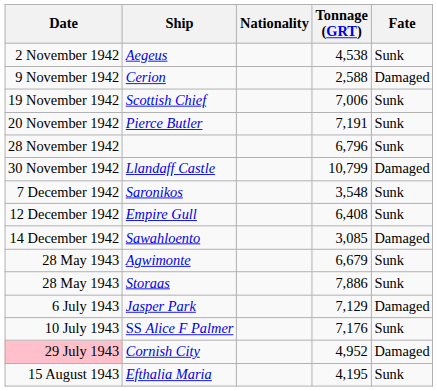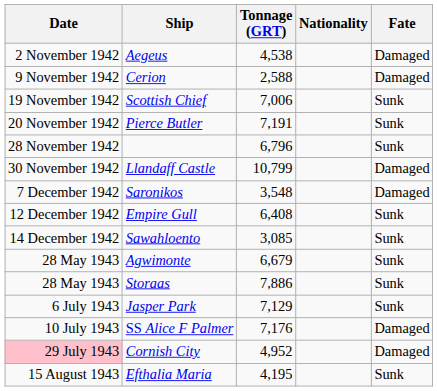 <table class="wikitable sortable" style="margin: 1em auto 1em auto;" style="margin: 1em auto 1em auto;">
 <tr>
 <th>Date</th>
 <th>Ship</th>
+<th>Tonnage<br>(<a href='#'>GRT</a>)</th>
 <th>Nationality</th>
-<th>Tonnage<br>(<a href='#'>GRT</a>)</th>
 <th>Fate</th>
 </tr>
 <tr>
 <td align="right">2 November 1942</td>
 <td align="left"><a href='#'><em>Aegeus</em></a></td>
+<td align="right">4,538</td>
 <td align="left"></td>
-<td align="right">4,538</td>
-<td align="left">Sunk</td>
+<td align="left">Damaged</td>
 </tr>
 <tr>
 <td align="right">9 November 1942</td>
 <td align="left"><a href='#'><em>Cerion</em></a></td>
+<td align="right">2,588</td>
 <td align="left"></td>
-<td align="right">2,588</td>
 <td align="left">Damaged</td>
 </tr>
 <tr>
 <td align="right">19 November 1942</td>
 <td align="left"><a href='#'><em>Scottish Chief</em></a></td>
+<td align="right">7,006</td>
 <td align="left"></td>
-<td align="right">7,006</td>
 <td align="left">Sunk</td>
 </tr>
 <tr>
 <td align="right">20 November 1942</td>
 <td align="left"><a href='#'><em>Pierce Butler</em></a></td>
+<td align="right">7,191</td>
 <td align="left"></td>
-<td align="right">7,191</td>
 <td align="left">Sunk</td>
 </tr>
 <tr>
 <td align="right">28 November 1942</td>
 <td align="left"></td>
+<td align="right">6,796</td>
 <td align="left"></td>
-<td align="right">6,796</td>
 <td align="left">Sunk</td>
 </tr>
 <tr>
 <td align="right">30 November 1942</td>
 <td align="left"><a href='#'><em>Llandaff Castle</em></a></td>
+<td align="right">10,799</td>
 <td align="left"></td>
-<td align="right">10,799</td>
 <td align="left">Damaged</td>
 </tr>
 <tr>
 <td align="right">7 December 1942</td>
 <td align="left"><a href='#'><em>Saronikos</em></a></td>
+<td align="right">3,548</td>
 <td align="left"></td>
-<td align="right">3,548</td>
-<td align="left">Sunk</td>
+<td align="left">Damaged</td>
 </tr>
 <tr>
 <td align="right">12 December 1942</td>
 <td align="left"><a href='#'><em>Empire Gull</em></a></td>
+<td align="right">6,408</td>
 <td align="left"></td>
-<td align="right">6,408</td>
 <td align="left">Sunk</td>
 </tr>
 <tr>
 <td align="right">14 December 1942</td>
 <td align="left"><a href='#'><em>Sawahloento</em></a></td>
+<td align="right">3,085</td>
 <td align="left"></td>
-<td align="right">3,085</td>
-<td align="left">Damaged</td>
+<td align="left">Sunk</td>
 </tr>
 <tr>
 <td align="right">28 May 1943</td>
 <td align="left"><a href='#'><em>Agwimonte</em></a></td>
+<td align="right">6,679</td>
 <td align="left"></td>
-<td align="right">6,679</td>
 <td align="left">Sunk</td>
 </tr>
 <tr>
 <td align="right">28 May 1943</td>
 <td align="left"><a href='#'><em>Storaas</em></a></td>
+<td align="right">7,886</td>
 <td align="left"></td>
-<td align="right">7,886</td>
 <td align="left">Sunk</td>
 </tr>
 <tr>
 <td align="right">6 July 1943</td>
 <td align="left"><a href='#'><em>Jasper Park</em></a></td>
+<td align="right">7,129</td>
 <td align="left"></td>
-<td align="right">7,129</td>
-<td align="left">Damaged</td>
+<td align="left">Sunk</td>
 </tr>
 <tr>
 <td align="right">10 July 1943</td>
 <td align="left"><a href='#'>SS <em>Alice F Palmer</em></a></td>
+<td align="right">7,176</td>
 <td align="left"></td>
-<td align="right">7,176</td>
-<td align="left">Sunk</td>
+<td align="left">Damaged</td>
 </tr>
 <tr>
 <td align="right" style="background: pink;">29 July 1943</td>
 <td align="left"><a href='#'><em>Cornish City</em></a></td>
+<td align="right">4,952</td>
 <td align="left"></td>
-<td align="right">4,952</td>
 <td align="left">Damaged</td>
 </tr>
 <tr>
 <td align="right">15 August 1943</td>
 <td align="left"><a href='#'><em>Efthalia Maria</em></a></td>
+<td align="right">4,195</td>
 <td align="left"></td>
-<td align="right">4,195</td>
 <td align="left">Sunk</td>
 </tr>
 </table>
